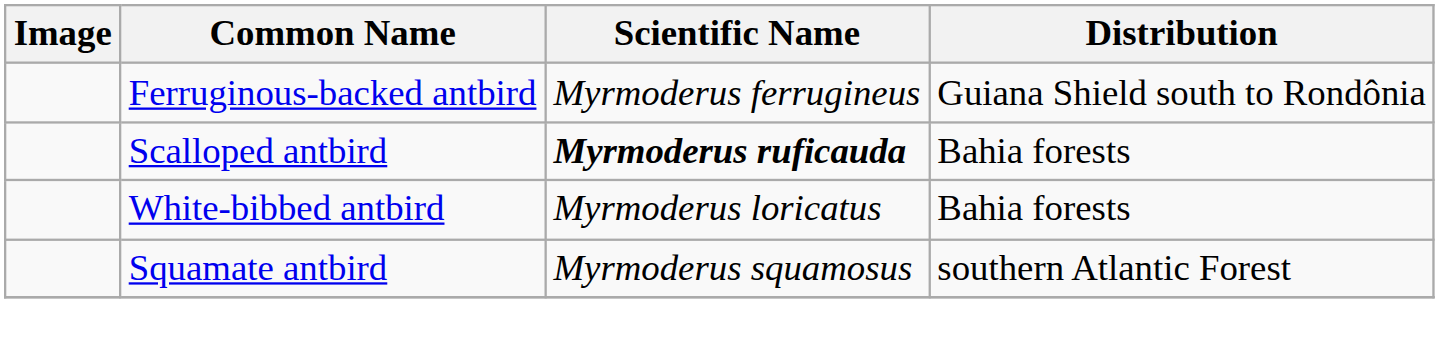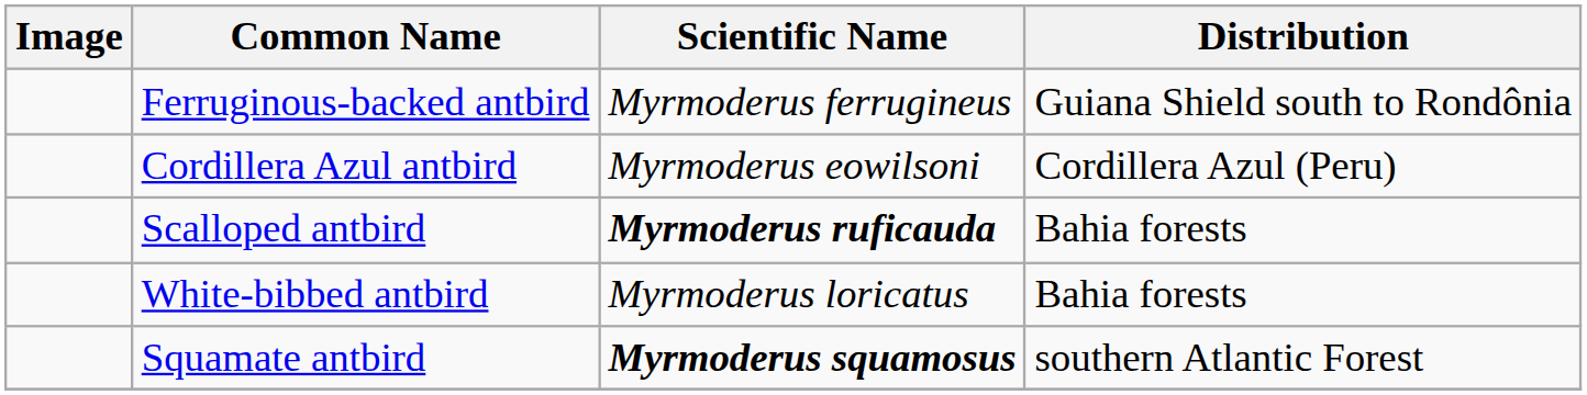 <table class="wikitable">
 <tr>
 <th>Image</th>
 <th>Common Name</th>
 <th>Scientific Name</th>
 <th>Distribution</th>
 </tr>
 <tr>
 <td></td>
 <td><a href='#'>Ferruginous-backed antbird</a></td>
 <td><em>Myrmoderus ferrugineus</em></td>
 <td>Guiana Shield south to Rondônia</td>
+</tr>
+<tr>
+<td></td>
+<td><a href='#'>Cordillera Azul antbird</a></td>
+<td><em>Myrmoderus eowilsoni</em></td>
+<td>Cordillera Azul (Peru)</td>
 </tr>
 <tr>
 <td></td>
 <td><a href='#'>Scalloped antbird</a></td>
 <td><strong><em>Myrmoderus ruficauda</em></strong></td>
 <td>Bahia forests</td>
 </tr>
 <tr>
 <td></td>
 <td><a href='#'>White-bibbed antbird</a></td>
 <td><em>Myrmoderus loricatus</em></td>
 <td>Bahia forests</td>
 </tr>
 <tr>
 <td></td>
 <td><a href='#'>Squamate antbird</a></td>
-<td><em>Myrmoderus squamosus</em></td>
+<td><strong><em>Myrmoderus squamosus</em></strong></td>
 <td>southern Atlantic Forest</td>
 </tr>
 <tr>
 </tr>
 </table>
